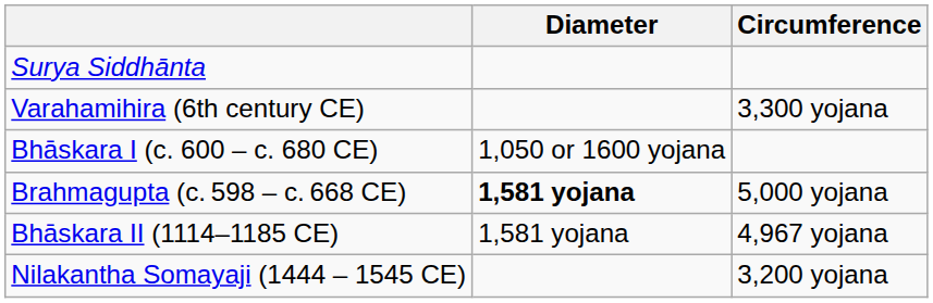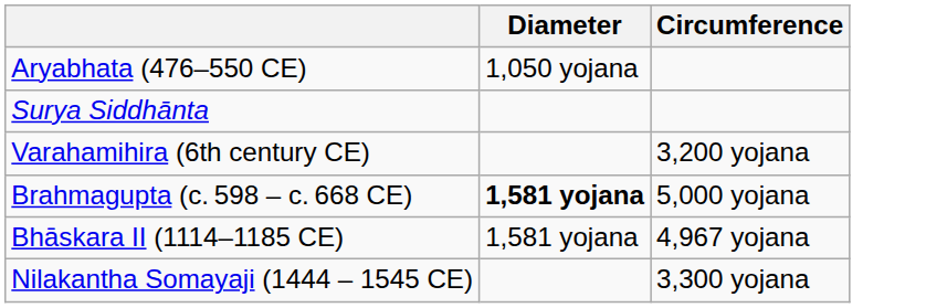 <table class="wikitable">
 <tr>
 <th></th>
 <th>Diameter</th>
 <th>Circumference</th>
+</tr>
+<tr>
+<td><a href='#'>Aryabhata</a> (476–550 CE)</td>
+<td>1,050 yojana</td>
+<td></td>
 </tr>
 <tr>
 <td><a href='#'><em>Surya Siddhānta</em></a></td>
 <td></td>
 <td></td>
 </tr>
 <tr>
 <td><a href='#'>Varahamihira</a> (6th century CE)</td>
 <td></td>
-<td>3,300 yojana</td>
-</tr>
-<tr>
-<td><a href='#'>Bhāskara I</a> (c. 600 – c. 680 CE)</td>
-<td>1,050 or 1600 yojana</td>
-<td></td>
+<td>3,200 yojana</td>
 </tr>
 <tr>
 <td><a href='#'>Brahmagupta</a> (<abbr>c.</abbr> 598 – <abbr>c.</abbr> 668 CE)</td>
 <td><strong>1,581 yojana</strong></td>
 <td>5,000 yojana</td>
 </tr>
 <tr>
 <td><a href='#'>Bhāskara II</a> (1114–1185 CE)</td>
 <td>1,581 yojana</td>
 <td>4,967 yojana</td>
 </tr>
 <tr>
 <td><a href='#'>Nilakantha Somayaji</a> (1444 – 1545 CE)</td>
 <td></td>
-<td>3,200 yojana</td>
+<td>3,300 yojana</td>
 </tr>
 </table>
